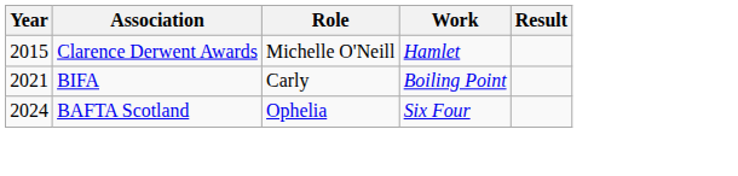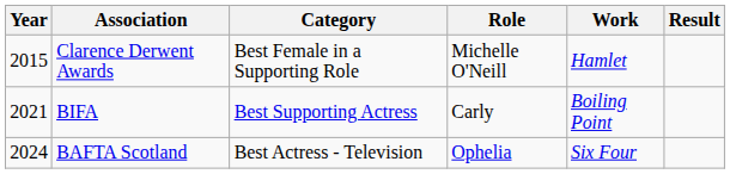 <table class="wikitable">
 <tr>
 <th>Year</th>
 <th>Association</th>
+<th>Category</th>
 <th>Role</th>
 <th>Work</th>
 <th>Result</th>
 </tr>
 <tr>
 <td>2015</td>
 <td><a href='#'>Clarence Derwent Awards</a></td>
+<td>Best Female in a Supporting Role</td>
 <td>Michelle O'Neill</td>
 <td><em><a href='#'>Hamlet</a></em></td>
 <td></td>
 </tr>
 <tr>
 <td>2021</td>
 <td><a href='#'>BIFA</a></td>
+<td><a href='#'>Best Supporting Actress</a></td>
 <td>Carly</td>
 <td><a href='#'><em>Boiling Point</em></a></td>
 <td></td>
 </tr>
 <tr>
 <td>2024</td>
 <td><a href='#'>BAFTA Scotland</a></td>
+<td>Best Actress - Television</td>
 <td><a href='#'>Ophelia</a></td>
 <td><a href='#'><em>Six Four</em></a></td>
 <td></td>
 </tr>
 </table>
